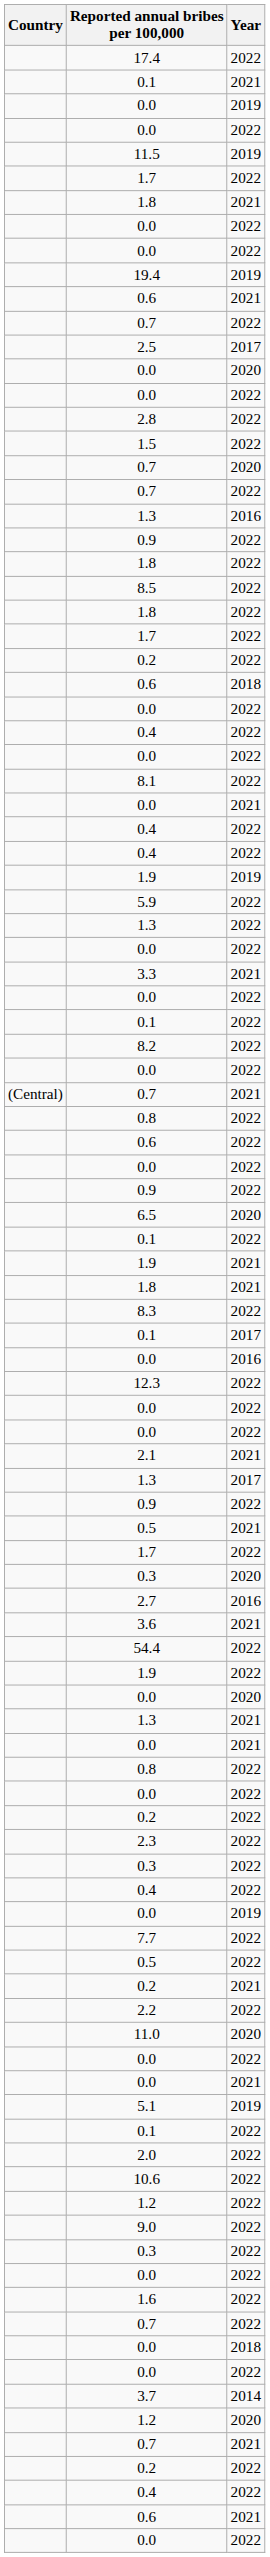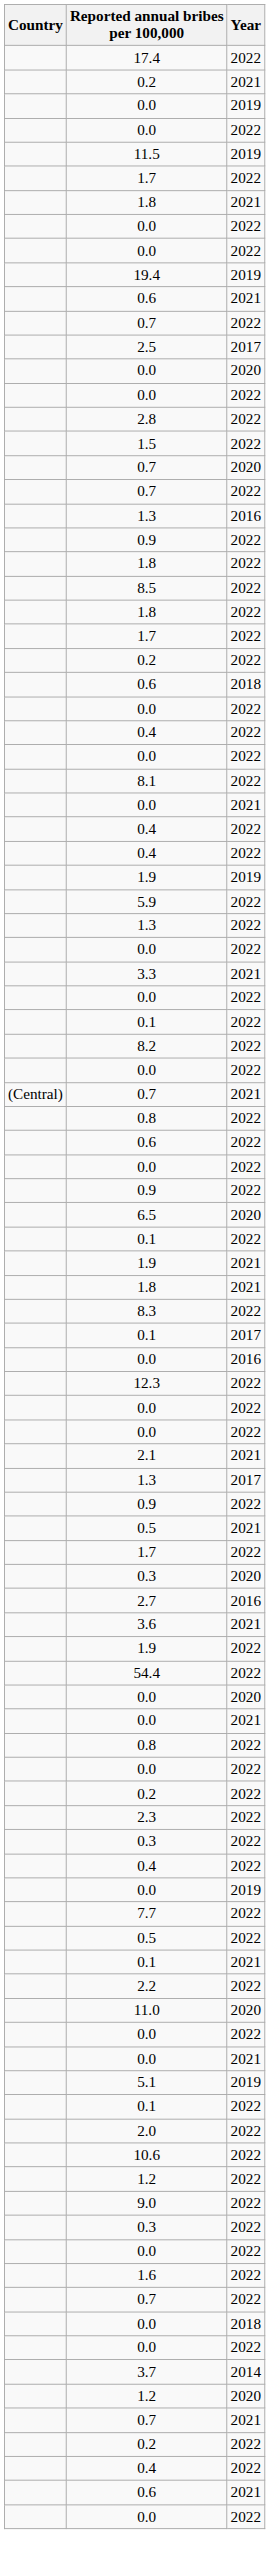 <table class="wikitable sortable sticky-header col1left" style="text-align:center;">
 <tr>
 <th>Country</th>
 <th>Reported annual bribes <br>per 100,000</th>
 <th>Year</th>
 </tr>
 <tr>
 <td></td>
 <td>17.4</td>
 <td>2022</td>
 </tr>
 <tr>
 <td></td>
-<td>0.1</td>
+<td>0.2</td>
 <td>2021</td>
 </tr>
 <tr>
 <td></td>
 <td>0.0</td>
 <td>2019</td>
 </tr>
 <tr>
 <td></td>
 <td>0.0</td>
 <td>2022</td>
 </tr>
 <tr>
 <td></td>
 <td>11.5</td>
 <td>2019</td>
 </tr>
 <tr>
 <td></td>
 <td>1.7</td>
 <td>2022</td>
 </tr>
 <tr>
 <td></td>
 <td>1.8</td>
 <td>2021</td>
 </tr>
 <tr>
 <td></td>
 <td>0.0</td>
 <td>2022</td>
 </tr>
 <tr>
 <td></td>
 <td>0.0</td>
 <td>2022</td>
 </tr>
 <tr>
 <td></td>
 <td>19.4</td>
 <td>2019</td>
 </tr>
 <tr>
 <td></td>
 <td>0.6</td>
 <td>2021</td>
 </tr>
 <tr>
 <td></td>
 <td>0.7</td>
 <td>2022</td>
 </tr>
 <tr>
 <td></td>
 <td>2.5</td>
 <td>2017</td>
 </tr>
 <tr>
 <td></td>
 <td>0.0</td>
 <td>2020</td>
 </tr>
 <tr>
 <td></td>
 <td>0.0</td>
 <td>2022</td>
 </tr>
 <tr>
 <td></td>
 <td>2.8</td>
 <td>2022</td>
 </tr>
 <tr>
 <td></td>
 <td>1.5</td>
 <td>2022</td>
 </tr>
 <tr>
 <td></td>
 <td>0.7</td>
 <td>2020</td>
 </tr>
 <tr>
 <td></td>
 <td>0.7</td>
 <td>2022</td>
 </tr>
 <tr>
 <td></td>
 <td>1.3</td>
 <td>2016</td>
 </tr>
 <tr>
 <td></td>
 <td>0.9</td>
 <td>2022</td>
 </tr>
 <tr>
 <td></td>
 <td>1.8</td>
 <td>2022</td>
 </tr>
 <tr>
 <td></td>
 <td>8.5</td>
 <td>2022</td>
 </tr>
 <tr>
 <td></td>
 <td>1.8</td>
 <td>2022</td>
 </tr>
 <tr>
 <td></td>
 <td>1.7</td>
 <td>2022</td>
 </tr>
 <tr>
 <td></td>
 <td>0.2</td>
 <td>2022</td>
 </tr>
 <tr>
 <td></td>
 <td>0.6</td>
 <td>2018</td>
 </tr>
 <tr>
 <td></td>
 <td>0.0</td>
 <td>2022</td>
 </tr>
 <tr>
 <td></td>
 <td>0.4</td>
 <td>2022</td>
 </tr>
 <tr>
 <td></td>
 <td>0.0</td>
 <td>2022</td>
 </tr>
 <tr>
 <td></td>
 <td>8.1</td>
 <td>2022</td>
 </tr>
 <tr>
 <td></td>
 <td>0.0</td>
 <td>2021</td>
 </tr>
 <tr>
 <td></td>
 <td>0.4</td>
 <td>2022</td>
 </tr>
 <tr>
 <td></td>
 <td>0.4</td>
 <td>2022</td>
 </tr>
 <tr>
 <td></td>
 <td>1.9</td>
 <td>2019</td>
 </tr>
 <tr>
 <td></td>
 <td>5.9</td>
 <td>2022</td>
 </tr>
 <tr>
 <td></td>
 <td>1.3</td>
 <td>2022</td>
 </tr>
 <tr>
 <td></td>
 <td>0.0</td>
 <td>2022</td>
 </tr>
 <tr>
 <td></td>
 <td>3.3</td>
 <td>2021</td>
 </tr>
 <tr>
 <td></td>
 <td>0.0</td>
 <td>2022</td>
 </tr>
 <tr>
 <td></td>
 <td>0.1</td>
 <td>2022</td>
 </tr>
 <tr>
 <td></td>
 <td>8.2</td>
 <td>2022</td>
 </tr>
 <tr>
 <td></td>
 <td>0.0</td>
 <td>2022</td>
 </tr>
 <tr>
 <td> (Central)</td>
 <td>0.7</td>
 <td>2021</td>
 </tr>
 <tr>
 <td></td>
 <td>0.8</td>
 <td>2022</td>
 </tr>
 <tr>
 <td></td>
 <td>0.6</td>
 <td>2022</td>
 </tr>
 <tr>
 <td></td>
 <td>0.0</td>
 <td>2022</td>
 </tr>
 <tr>
 <td></td>
 <td>0.9</td>
 <td>2022</td>
 </tr>
 <tr>
 <td></td>
 <td>6.5</td>
 <td>2020</td>
 </tr>
 <tr>
 <td></td>
 <td>0.1</td>
 <td>2022</td>
 </tr>
 <tr>
 <td></td>
 <td>1.9</td>
 <td>2021</td>
 </tr>
 <tr>
 <td></td>
 <td>1.8</td>
 <td>2021</td>
 </tr>
 <tr>
 <td></td>
 <td>8.3</td>
 <td>2022</td>
 </tr>
 <tr>
 <td></td>
 <td>0.1</td>
 <td>2017</td>
 </tr>
 <tr>
 <td></td>
 <td>0.0</td>
 <td>2016</td>
 </tr>
 <tr>
 <td></td>
 <td>12.3</td>
 <td>2022</td>
 </tr>
 <tr>
 <td></td>
 <td>0.0</td>
 <td>2022</td>
 </tr>
 <tr>
 <td></td>
 <td>0.0</td>
 <td>2022</td>
 </tr>
 <tr>
 <td></td>
 <td>2.1</td>
 <td>2021</td>
 </tr>
 <tr>
 <td></td>
 <td>1.3</td>
 <td>2017</td>
 </tr>
 <tr>
 <td></td>
 <td>0.9</td>
 <td>2022</td>
 </tr>
 <tr>
 <td></td>
 <td>0.5</td>
 <td>2021</td>
 </tr>
 <tr>
 <td></td>
 <td>1.7</td>
 <td>2022</td>
 </tr>
 <tr>
 <td></td>
 <td>0.3</td>
 <td>2020</td>
 </tr>
 <tr>
 <td></td>
 <td>2.7</td>
 <td>2016</td>
 </tr>
 <tr>
 <td></td>
 <td>3.6</td>
 <td>2021</td>
 </tr>
 <tr>
 <td></td>
-<td>54.4</td>
+<td>1.9</td>
 <td>2022</td>
 </tr>
 <tr>
 <td></td>
-<td>1.9</td>
+<td>54.4</td>
 <td>2022</td>
 </tr>
 <tr>
 <td></td>
 <td>0.0</td>
 <td>2020</td>
-</tr>
-<tr>
-<td></td>
-<td>1.3</td>
-<td>2021</td>
 </tr>
 <tr>
 <td></td>
 <td>0.0</td>
 <td>2021</td>
 </tr>
 <tr>
 <td></td>
 <td>0.8</td>
 <td>2022</td>
 </tr>
 <tr>
 <td></td>
 <td>0.0</td>
 <td>2022</td>
 </tr>
 <tr>
 <td></td>
 <td>0.2</td>
 <td>2022</td>
 </tr>
 <tr>
 <td></td>
 <td>2.3</td>
 <td>2022</td>
 </tr>
 <tr>
 <td></td>
 <td>0.3</td>
 <td>2022</td>
 </tr>
 <tr>
 <td></td>
 <td>0.4</td>
 <td>2022</td>
 </tr>
 <tr>
 <td></td>
 <td>0.0</td>
 <td>2019</td>
 </tr>
 <tr>
 <td></td>
 <td>7.7</td>
 <td>2022</td>
 </tr>
 <tr>
 <td></td>
 <td>0.5</td>
 <td>2022</td>
 </tr>
 <tr>
 <td></td>
-<td>0.2</td>
+<td>0.1</td>
 <td>2021</td>
 </tr>
 <tr>
 <td></td>
 <td>2.2</td>
 <td>2022</td>
 </tr>
 <tr>
 <td></td>
 <td>11.0</td>
 <td>2020</td>
 </tr>
 <tr>
 <td></td>
 <td>0.0</td>
 <td>2022</td>
 </tr>
 <tr>
 <td></td>
 <td>0.0</td>
 <td>2021</td>
 </tr>
 <tr>
 <td></td>
 <td>5.1</td>
 <td>2019</td>
 </tr>
 <tr>
 <td></td>
 <td>0.1</td>
 <td>2022</td>
 </tr>
 <tr>
 <td></td>
 <td>2.0</td>
 <td>2022</td>
 </tr>
 <tr>
 <td></td>
 <td>10.6</td>
 <td>2022</td>
 </tr>
 <tr>
 <td></td>
 <td>1.2</td>
 <td>2022</td>
 </tr>
 <tr>
 <td></td>
 <td>9.0</td>
 <td>2022</td>
 </tr>
 <tr>
 <td></td>
 <td>0.3</td>
 <td>2022</td>
 </tr>
 <tr>
 <td></td>
 <td>0.0</td>
 <td>2022</td>
 </tr>
 <tr>
 <td></td>
 <td>1.6</td>
 <td>2022</td>
 </tr>
 <tr>
 <td></td>
 <td>0.7</td>
 <td>2022</td>
 </tr>
 <tr>
 <td></td>
 <td>0.0</td>
 <td>2018</td>
 </tr>
 <tr>
 <td></td>
 <td>0.0</td>
 <td>2022</td>
 </tr>
 <tr>
 <td></td>
 <td>3.7</td>
 <td>2014</td>
 </tr>
 <tr>
 <td></td>
 <td>1.2</td>
 <td>2020</td>
 </tr>
 <tr>
 <td></td>
 <td>0.7</td>
 <td>2021</td>
 </tr>
 <tr>
 <td></td>
 <td>0.2</td>
 <td>2022</td>
 </tr>
 <tr>
 <td></td>
 <td>0.4</td>
 <td>2022</td>
 </tr>
 <tr>
 <td></td>
 <td>0.6</td>
 <td>2021</td>
 </tr>
 <tr>
 <td></td>
 <td>0.0</td>
 <td>2022</td>
 </tr>
 </table>
